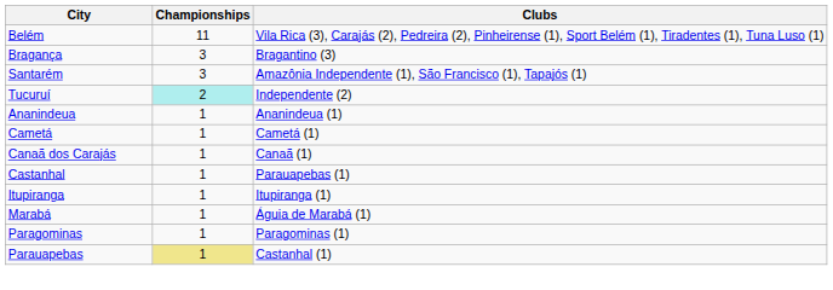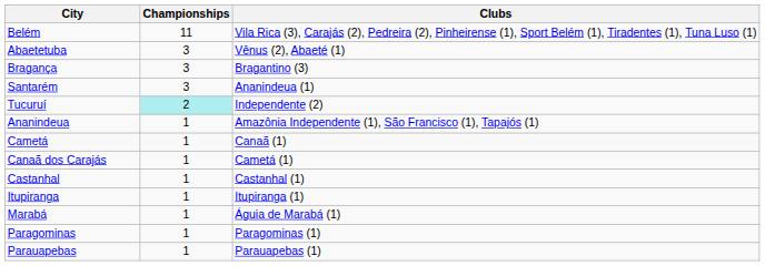 <table class="wikitable">
 <tr>
 <th style="width:180px">City</th>
 <th>Championships</th>
 <th>Clubs</th>
 </tr>
 <tr>
 <td> <a href='#'>Belém</a></td>
 <td align="center">11</td>
 <td><a href='#'>Vila Rica</a> (3), <a href='#'>Carajás</a> (2), <a href='#'>Pedreira</a> (2), <a href='#'>Pinheirense</a> (1), <a href='#'>Sport Belém</a> (1), <a href='#'>Tiradentes</a> (1), <a href='#'>Tuna Luso</a> (1)</td>
 </tr>
 <tr>
+<td> <a href='#'>Abaetetuba</a></td>
+<td align="center">3</td>
+<td><a href='#'>Vênus</a> (2), <a href='#'>Abaeté</a> (1)</td>
+</tr>
+<tr>
 <td> <a href='#'>Bragança</a></td>
 <td align="center">3</td>
 <td><a href='#'>Bragantino</a> (3)</td>
 </tr>
 <tr>
 <td> <a href='#'>Santarém</a></td>
 <td align="center">3</td>
-<td><a href='#'>Amazônia Independente</a> (1), <a href='#'>São Francisco</a> (1), <a href='#'>Tapajós</a> (1)</td>
+<td><a href='#'>Ananindeua</a> (1)</td>
 </tr>
 <tr>
 <td> <a href='#'>Tucuruí</a></td>
 <td align="center" style="background: paleturquoise;">2</td>
 <td><a href='#'>Independente</a> (2)</td>
 </tr>
 <tr>
 <td> <a href='#'>Ananindeua</a></td>
 <td align="center">1</td>
-<td><a href='#'>Ananindeua</a> (1)</td>
+<td><a href='#'>Amazônia Independente</a> (1), <a href='#'>São Francisco</a> (1), <a href='#'>Tapajós</a> (1)</td>
 </tr>
 <tr>
 <td> <a href='#'>Cametá</a></td>
 <td align="center">1</td>
-<td><a href='#'>Cametá</a> (1)</td>
+<td><a href='#'>Canaã</a> (1)</td>
 </tr>
 <tr>
 <td> <a href='#'>Canaã dos Carajás</a></td>
 <td align="center">1</td>
-<td><a href='#'>Canaã</a> (1)</td>
+<td><a href='#'>Cametá</a> (1)</td>
 </tr>
 <tr>
 <td> <a href='#'>Castanhal</a></td>
 <td align="center">1</td>
-<td><a href='#'>Parauapebas</a> (1)</td>
+<td><a href='#'>Castanhal</a> (1)</td>
 </tr>
 <tr>
 <td> <a href='#'>Itupiranga</a></td>
 <td align="center">1</td>
 <td><a href='#'>Itupiranga</a> (1)</td>
 </tr>
 <tr>
 <td> <a href='#'>Marabá</a></td>
 <td align="center">1</td>
 <td><a href='#'>Águia de Marabá</a> (1)</td>
 </tr>
 <tr>
 <td> <a href='#'>Paragominas</a></td>
 <td align="center">1</td>
 <td><a href='#'>Paragominas</a> (1)</td>
 </tr>
 <tr>
 <td> <a href='#'>Parauapebas</a></td>
-<td align="center" style="background: khaki;">1</td>
-<td><a href='#'>Castanhal</a> (1)</td>
+<td align="center">1</td>
+<td><a href='#'>Parauapebas</a> (1)</td>
 </tr>
 </table>
